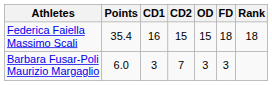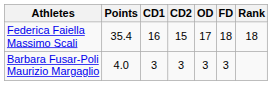 <table class="wikitable" border="1" style="font-size:90%">
 <tr>
 <th>Athletes</th>
 <th>Points</th>
 <th>CD1</th>
 <th>CD2</th>
 <th>OD</th>
 <th>FD</th>
 <th>Rank</th>
 </tr>
 <tr align=center>
 <td align=left><a href='#'>Federica Faiella</a><br><a href='#'>Massimo Scali</a></td>
 <td>35.4</td>
 <td>16</td>
 <td>15</td>
-<td>15</td>
+<td>17</td>
 <td>18</td>
 <td>18</td>
 </tr>
 <tr align=center>
 <td align=left><a href='#'>Barbara Fusar-Poli</a><br><a href='#'>Maurizio Margaglio</a></td>
-<td>6.0</td>
+<td>4.0</td>
 <td>3</td>
-<td>7</td>
+<td>3</td>
 <td>3</td>
 <td>3</td>
 <td></td>
 </tr>
 </table>
